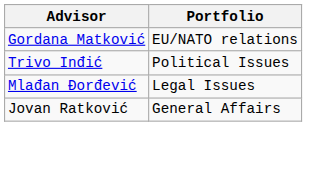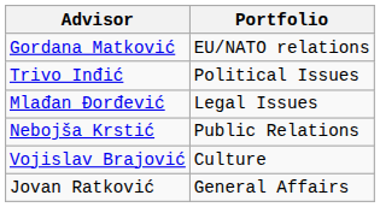 <table class=wikitable>
 <tr>
 <th>Advisor</th>
 <th>Portfolio</th>
 </tr>
 <tr>
 <td><a href='#'>Gordana Matković</a></td>
 <td>EU/NATO relations</td>
 </tr>
 <tr>
 <td><a href='#'>Trivo Inđić</a></td>
 <td>Political Issues</td>
 </tr>
 <tr>
 <td><a href='#'>Mlađan Đorđević</a></td>
 <td>Legal Issues</td>
 </tr>
 <tr>
+<td><a href='#'>Nebojša Krstić</a></td>
+<td>Public Relations</td>
+</tr>
+<tr>
+<td><a href='#'>Vojislav Brajović</a></td>
+<td>Culture</td>
+</tr>
+<tr>
 <td>Jovan Ratković</td>
 <td>General Affairs</td>
 </tr>
 </table>
